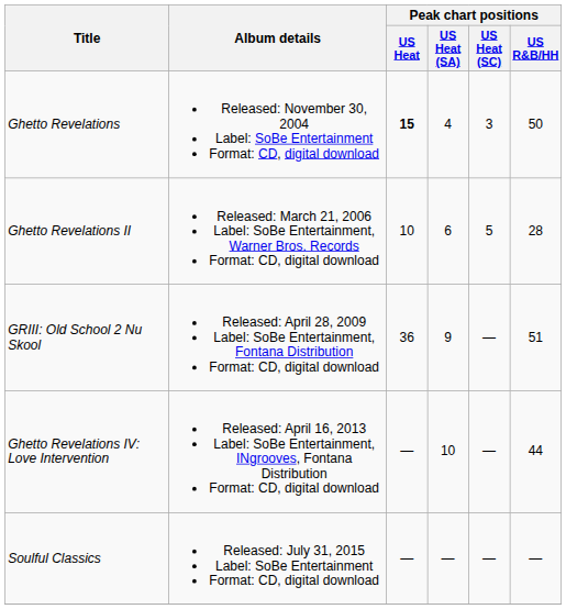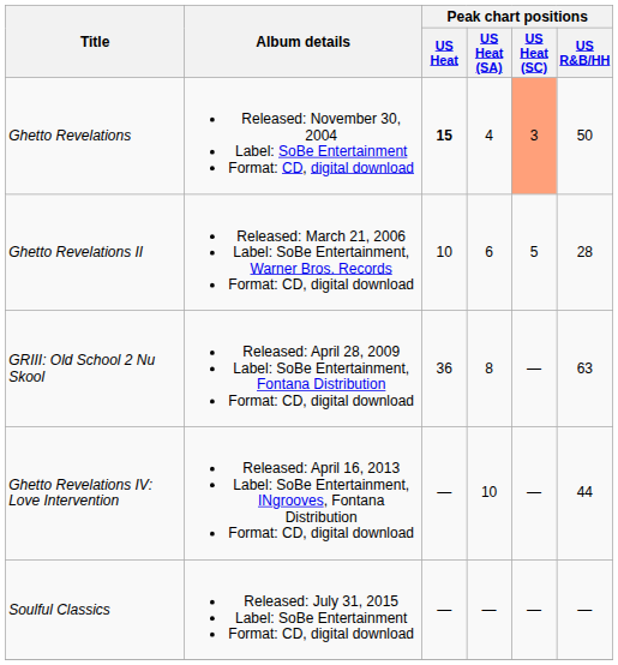 <table class="wikitable plainrowheaders" style="text-align:center;" border="1">
 <tr>
 <th scope="col" rowspan="2" style="width:12em;">Title</th>
 <th scope="col" rowspan="2" style="width:16em;">Album details</th>
 <th scope="col" colspan="4">Peak chart positions</th>
 </tr>
 <tr>
 <th scope="col" style="width:3em;font-size:90%;"><a href='#'>US <br>Heat</a><br></th>
 <th scope="col" style="width:3em;font-size:90%;"><a href='#'>US <br>Heat (SA)</a><br></th>
 <th scope="col" style="width:3em;font-size:90%;"><a href='#'>US <br>Heat (SC)</a><br></th>
 <th scope="col" style="width:3em;font-size:90%;"><a href='#'>US <br>R&B/HH</a><br></th>
 </tr>
 <tr>
 <td align="left"><em>Ghetto Revelations</em></td>
 <td><br><ul><li>Released: November 30, 2004</li><li>Label: <a href='#'>SoBe Entertainment</a></li><li>Format: <a href='#'>CD</a>, <a href='#'>digital download</a></li></ul></td>
 <td align="center"><strong>15</strong></td>
 <td align="center">4</td>
-<td align="center">3</td>
+<td align="center" style="background: lightsalmon;">3</td>
 <td align="center">50</td>
 </tr>
 <tr>
 <td align="left"><em>Ghetto Revelations II</em></td>
 <td><br><ul><li>Released: March 21, 2006</li><li>Label: SoBe Entertainment, <a href='#'>Warner Bros. Records</a></li><li>Format: CD, digital download</li></ul></td>
 <td align="center">10</td>
 <td align="center">6</td>
 <td align="center">5</td>
 <td align="center">28</td>
 </tr>
 <tr>
 <td align="left"><em>GRIII: Old School 2 Nu Skool</em></td>
 <td><br><ul><li>Released: April 28, 2009</li><li>Label: SoBe Entertainment, <a href='#'>Fontana Distribution</a></li><li>Format: CD, digital download</li></ul></td>
 <td align="center">36</td>
-<td align="center">9</td>
+<td align="center">8</td>
 <td align="center">—</td>
-<td align="center">51</td>
+<td align="center">63</td>
 </tr>
 <tr>
 <td align="left"><em>Ghetto Revelations IV: Love Intervention</em></td>
 <td><br><ul><li>Released: April 16, 2013</li><li>Label: SoBe Entertainment, <a href='#'>INgrooves</a>, Fontana Distribution</li><li>Format: CD, digital download</li></ul></td>
 <td align="center">—</td>
 <td align="center">10</td>
 <td align="center">—</td>
 <td align="center">44</td>
 </tr>
 <tr>
 <td align="left"><em>Soulful Classics</em></td>
 <td><br><ul><li>Released: July 31, 2015</li><li>Label: SoBe Entertainment</li><li>Format: CD, digital download</li></ul></td>
 <td align="center">—</td>
 <td align="center">—</td>
 <td align="center">—</td>
 <td align="center">—</td>
 </tr>
 <tr>
 </tr>
 </table>
